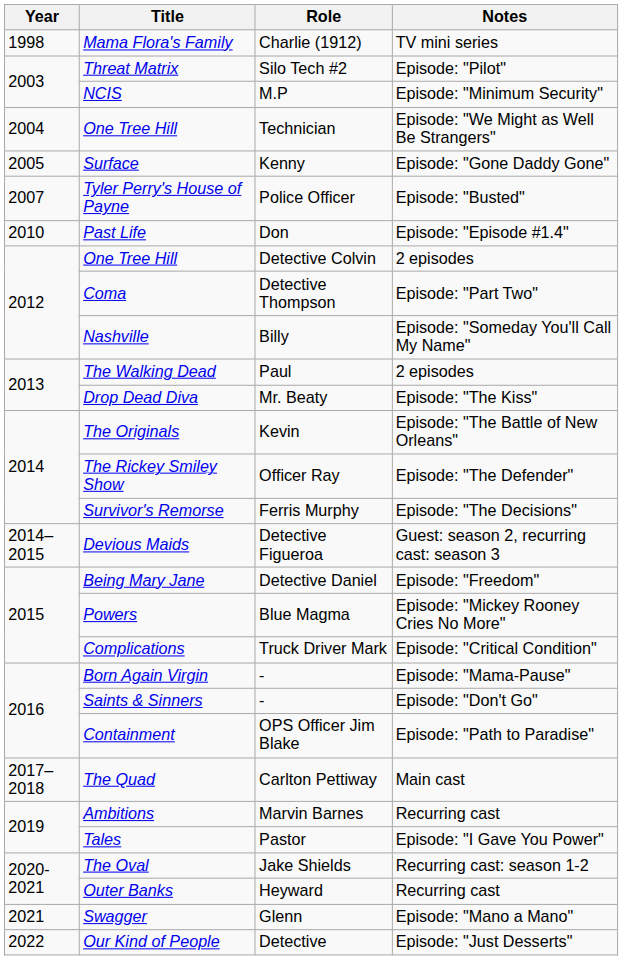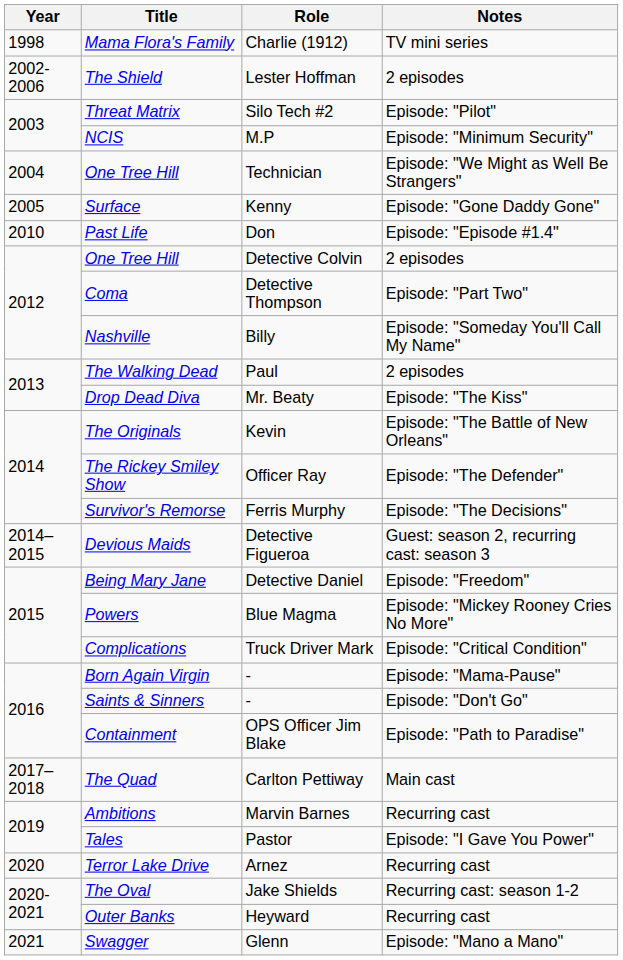 <table class="wikitable sortable">
 <tr>
 <th>Year</th>
 <th>Title</th>
 <th>Role</th>
 <th>Notes</th>
 </tr>
 <tr>
 <td>1998</td>
 <td><em><a href='#'>Mama Flora's Family</a></em></td>
 <td>Charlie (1912)</td>
 <td>TV mini series</td>
+</tr>
+<tr>
+<td>2002-2006</td>
+<td><em><a href='#'>The Shield</a></em></td>
+<td>Lester Hoffman</td>
+<td>2 episodes</td>
 </tr>
 <tr>
 <td rowspan=2>2003</td>
 <td><em><a href='#'>Threat Matrix</a></em></td>
 <td>Silo Tech #2</td>
 <td>Episode: "Pilot"</td>
 </tr>
 <tr>
 <td><em><a href='#'>NCIS</a></em></td>
 <td>M.P</td>
 <td>Episode: "Minimum Security"</td>
 </tr>
 <tr>
 <td>2004</td>
 <td><em><a href='#'>One Tree Hill</a></em></td>
 <td>Technician</td>
 <td>Episode: "We Might as Well Be Strangers"</td>
 </tr>
 <tr>
 <td>2005</td>
 <td><em><a href='#'>Surface</a></em></td>
 <td>Kenny</td>
 <td>Episode: "Gone Daddy Gone"</td>
-</tr>
-<tr>
-<td>2007</td>
-<td><em><a href='#'>Tyler Perry's House of Payne</a></em></td>
-<td>Police Officer</td>
-<td>Episode: "Busted"</td>
 </tr>
 <tr>
 <td>2010</td>
 <td><em><a href='#'>Past Life</a></em></td>
 <td>Don</td>
 <td>Episode: "Episode #1.4"</td>
 </tr>
 <tr>
 <td rowspan=3>2012</td>
 <td><em><a href='#'>One Tree Hill</a></em></td>
 <td>Detective Colvin</td>
 <td>2 episodes</td>
 </tr>
 <tr>
 <td><em><a href='#'>Coma</a></em></td>
 <td>Detective Thompson</td>
 <td>Episode: "Part Two"</td>
 </tr>
 <tr>
 <td><em><a href='#'>Nashville</a></em></td>
 <td>Billy</td>
 <td>Episode: "Someday You'll Call My Name"</td>
 </tr>
 <tr>
 <td rowspan=2>2013</td>
 <td><em><a href='#'>The Walking Dead</a></em></td>
 <td>Paul</td>
 <td>2 episodes</td>
 </tr>
 <tr>
 <td><em><a href='#'>Drop Dead Diva</a></em></td>
 <td>Mr. Beaty</td>
 <td>Episode: "The Kiss"</td>
 </tr>
 <tr>
 <td rowspan=3>2014</td>
 <td><em><a href='#'>The Originals</a></em></td>
 <td>Kevin</td>
 <td>Episode: "The Battle of New Orleans"</td>
 </tr>
 <tr>
 <td><em><a href='#'>The Rickey Smiley Show</a></em></td>
 <td>Officer Ray</td>
 <td>Episode: "The Defender"</td>
 </tr>
 <tr>
 <td><em><a href='#'>Survivor's Remorse</a></em></td>
 <td>Ferris Murphy</td>
 <td>Episode: "The Decisions"</td>
 </tr>
 <tr>
 <td>2014–2015</td>
 <td><em><a href='#'>Devious Maids</a></em></td>
 <td>Detective Figueroa</td>
 <td>Guest: season 2, recurring cast: season 3</td>
 </tr>
 <tr>
 <td rowspan=3>2015</td>
 <td><em><a href='#'>Being Mary Jane</a></em></td>
 <td>Detective Daniel</td>
 <td>Episode: "Freedom"</td>
 </tr>
 <tr>
 <td><em><a href='#'>Powers</a></em></td>
 <td>Blue Magma</td>
 <td>Episode: "Mickey Rooney Cries No More"</td>
 </tr>
 <tr>
 <td><em><a href='#'>Complications</a></em></td>
 <td>Truck Driver Mark</td>
 <td>Episode: "Critical Condition"</td>
 </tr>
 <tr>
 <td rowspan=3>2016</td>
 <td><em><a href='#'>Born Again Virgin</a></em></td>
 <td>-</td>
 <td>Episode: "Mama-Pause"</td>
 </tr>
 <tr>
 <td><em><a href='#'>Saints & Sinners</a></em></td>
 <td>-</td>
 <td>Episode: "Don't Go"</td>
 </tr>
 <tr>
 <td><em><a href='#'>Containment</a></em></td>
 <td>OPS Officer Jim Blake</td>
 <td>Episode: "Path to Paradise"</td>
 </tr>
 <tr>
 <td>2017–2018</td>
 <td><em><a href='#'>The Quad</a></em></td>
 <td>Carlton Pettiway</td>
 <td>Main cast</td>
 </tr>
 <tr>
 <td rowspan=2>2019</td>
 <td><em><a href='#'>Ambitions</a></em></td>
 <td>Marvin Barnes</td>
 <td>Recurring cast</td>
 </tr>
 <tr>
 <td><em><a href='#'>Tales</a></em></td>
 <td>Pastor</td>
 <td>Episode: "I Gave You Power"</td>
 </tr>
 <tr>
+<td>2020</td>
+<td><em><a href='#'>Terror Lake Drive</a></em></td>
+<td>Arnez</td>
+<td>Recurring cast</td>
+</tr>
+<tr>
 <td rowspan=2>2020-2021</td>
 <td><em><a href='#'>The Oval</a></em></td>
 <td>Jake Shields</td>
 <td>Recurring cast: season 1-2</td>
 </tr>
 <tr>
 <td><em><a href='#'>Outer Banks</a></em></td>
 <td>Heyward</td>
 <td>Recurring cast</td>
 </tr>
 <tr>
 <td>2021</td>
 <td><em><a href='#'>Swagger</a></em></td>
 <td>Glenn</td>
 <td>Episode: "Mano a Mano"</td>
 </tr>
-<tr>
-<td>2022</td>
-<td><em><a href='#'>Our Kind of People</a></em></td>
-<td>Detective</td>
-<td>Episode: "Just Desserts"</td>
-</tr>
 </table>
